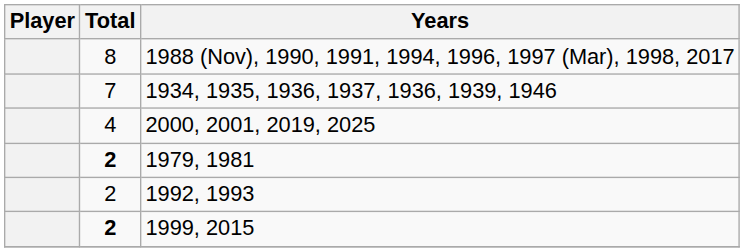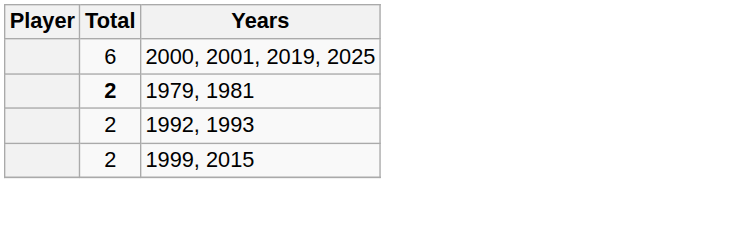 <table class="wikitable plainrowheaders sortable">
 <tr>
 <th scope="col">Player</th>
 <th scope="col">Total</th>
 <th scope="col">Years</th>
 </tr>
 <tr>
-<th scope="row" data-sort-value="Russell, Mike"></th>
-<td align="center">8</td>
-<td>1988 (Nov), 1990, 1991, 1994, 1996, 1997 (Mar), 1998, 2017</td>
-</tr>
-<tr>
-<th scope="row" data-sort-value="Davis, Joe"></th>
-<td align="center">7</td>
-<td>1934, 1935, 1936, 1937, 1936, 1939, 1946</td>
-</tr>
-<tr>
 <th scope="row"data-sort-value="Causier, David"></th>
-<td align="center">4</td>
+<td align="center">6</td>
 <td>2000, 2001, 2019, 2025</td>
 </tr>
 <tr>
 <th scope="row"data-sort-value="Williams, Rex"></th>
 <td align="center"><strong>2</strong></td>
 <td>1979, 1981</td>
 </tr>
 <tr>
 <th scope="row"data-sort-value="Foldvari, Robbie"></th>
 <td align="center">2</td>
 <td>1992, 1993</td>
 </tr>
 <tr>
 <th scope="row"data-sort-value="Chapman, Roxton"></th>
-<td align="center"><strong>2</strong></td>
+<td align="center">2</td>
 <td>1999, 2015</td>
 </tr>
 <tr>
 </tr>
 </table>
